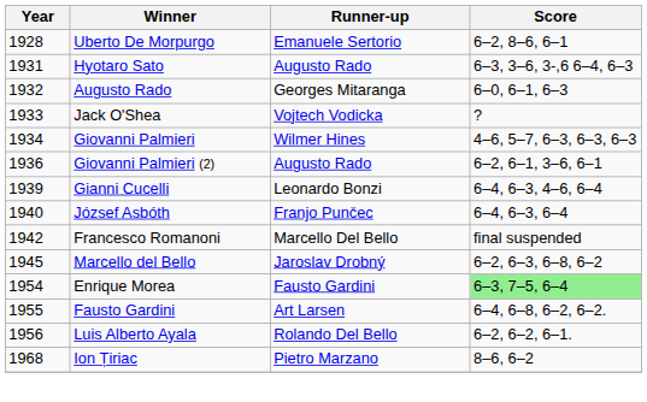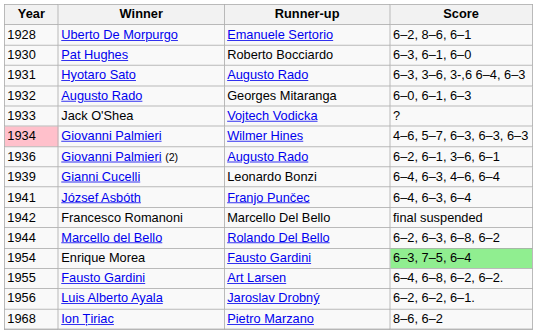 <table class="wikitable">
 <tr>
 <th style="width:60px;">Year</th>
 <th style="width:200px;">Winner</th>
 <th style="width:200px;">Runner-up</th>
 <th style="width:170px;">Score</th>
 </tr>
 <tr>
 <td>1928</td>
 <td> <a href='#'>Uberto De Morpurgo</a></td>
 <td> <a href='#'>Emanuele Sertorio</a></td>
 <td>6–2, 8–6, 6–1</td>
+</tr>
+<tr>
+<td>1930</td>
+<td> <a href='#'>Pat Hughes</a></td>
+<td> Roberto Bocciardo</td>
+<td>6–3, 6–1, 6–0</td>
 </tr>
 <tr>
 <td>1931</td>
 <td> <a href='#'>Hyotaro Sato</a></td>
 <td> <a href='#'>Augusto Rado</a></td>
 <td>6–3, 3–6, 3-,6 6–4, 6–3</td>
 </tr>
 <tr>
 <td>1932</td>
 <td> <a href='#'>Augusto Rado</a></td>
 <td> Georges Mitaranga</td>
 <td>6–0, 6–1, 6–3</td>
 </tr>
 <tr>
 <td>1933</td>
 <td> Jack O'Shea</td>
 <td> <a href='#'>Vojtech Vodicka</a></td>
 <td>?</td>
 </tr>
 <tr>
-<td>1934</td>
+<td style="background: pink;">1934</td>
 <td> <a href='#'>Giovanni Palmieri</a></td>
 <td> <a href='#'>Wilmer Hines</a></td>
 <td>4–6, 5–7, 6–3, 6–3, 6–3</td>
 </tr>
 <tr>
 <td>1936</td>
 <td> <a href='#'>Giovanni Palmieri</a> <small>(2)</small></td>
 <td> <a href='#'>Augusto Rado</a></td>
 <td>6–2, 6–1, 3–6, 6–1</td>
 </tr>
 <tr>
 <td>1939</td>
 <td>  <a href='#'>Gianni Cucelli</a></td>
 <td> Leonardo Bonzi</td>
 <td>6–4, 6–3, 4–6, 6–4</td>
 </tr>
 <tr>
-<td>1940</td>
+<td>1941</td>
 <td> <a href='#'>József Asbóth</a></td>
 <td> <a href='#'>Franjo Punčec</a></td>
 <td>6–4, 6–3, 6–4</td>
 </tr>
 <tr>
 <td>1942</td>
 <td> Francesco Romanoni</td>
 <td> Marcello Del Bello</td>
 <td>final suspended</td>
 </tr>
 <tr>
-<td>1945</td>
+<td>1944</td>
 <td> <a href='#'>Marcello del Bello</a></td>
-<td> <a href='#'>Jaroslav Drobný</a></td>
+<td> <a href='#'>Rolando Del Bello</a></td>
 <td>6–2, 6–3, 6–8, 6–2</td>
 </tr>
 <tr>
 <td>1954</td>
 <td> Enrique Morea</td>
 <td> <a href='#'>Fausto Gardini</a></td>
 <td style="background: lightgreen;">6–3, 7–5, 6–4</td>
 </tr>
 <tr>
 <td>1955</td>
 <td> <a href='#'>Fausto Gardini</a></td>
 <td> <a href='#'>Art Larsen</a></td>
 <td>6–4, 6–8, 6–2, 6–2.</td>
 </tr>
 <tr>
 <td>1956</td>
 <td> <a href='#'>Luis Alberto Ayala</a></td>
-<td> <a href='#'>Rolando Del Bello</a></td>
+<td> <a href='#'>Jaroslav Drobný</a></td>
 <td>6–2, 6–2, 6–1.</td>
 </tr>
 <tr>
 <td>1968</td>
 <td> <a href='#'>Ion Țiriac</a></td>
 <td> <a href='#'>Pietro Marzano</a></td>
 <td>8–6, 6–2</td>
 </tr>
 <tr>
 </tr>
 </table>
